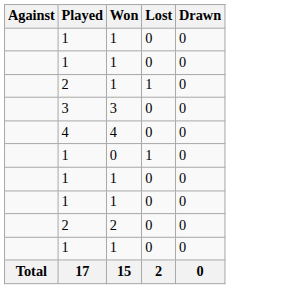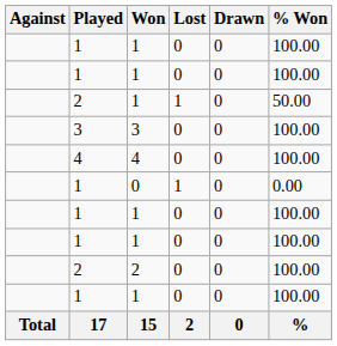 <table class="sortable wikitable" style="font-size: 87%;">
 <tr>
 <th>Against</th>
 <th>Played</th>
 <th>Won</th>
 <th>Lost</th>
 <th>Drawn</th>
+<th>% Won</th>
 </tr>
 <tr>
 <td align="left"></td>
 <td>1</td>
 <td>1</td>
 <td>0</td>
 <td>0</td>
+<td>100.00</td>
 </tr>
 <tr>
 <td align="left"></td>
 <td>1</td>
 <td>1</td>
 <td>0</td>
 <td>0</td>
+<td>100.00</td>
 </tr>
 <tr>
 <td align="left"></td>
 <td>2</td>
 <td>1</td>
 <td>1</td>
 <td>0</td>
+<td>50.00</td>
 </tr>
 <tr>
 <td align="left"></td>
 <td>3</td>
 <td>3</td>
 <td>0</td>
 <td>0</td>
+<td>100.00</td>
 </tr>
 <tr>
 <td align="left"></td>
 <td>4</td>
 <td>4</td>
 <td>0</td>
 <td>0</td>
+<td>100.00</td>
 </tr>
 <tr>
 <td align="left"></td>
 <td>1</td>
 <td>0</td>
 <td>1</td>
 <td>0</td>
+<td>0.00</td>
 </tr>
 <tr>
 <td align="left"></td>
 <td>1</td>
 <td>1</td>
 <td>0</td>
 <td>0</td>
+<td>100.00</td>
 </tr>
 <tr>
 <td align="left"></td>
 <td>1</td>
 <td>1</td>
 <td>0</td>
 <td>0</td>
+<td>100.00</td>
 </tr>
 <tr>
 <td></td>
 <td>2</td>
 <td>2</td>
 <td>0</td>
 <td>0</td>
+<td>100.00</td>
 </tr>
 <tr>
 <td></td>
 <td>1</td>
 <td>1</td>
 <td>0</td>
 <td>0</td>
+<td>100.00</td>
 </tr>
 <tr>
 <th>Total</th>
 <th><strong>17</strong></th>
 <th><strong>15</strong></th>
 <th><strong>2</strong></th>
 <th><strong>0</strong></th>
+<th><strong>%</strong></th>
 </tr>
 </table>
